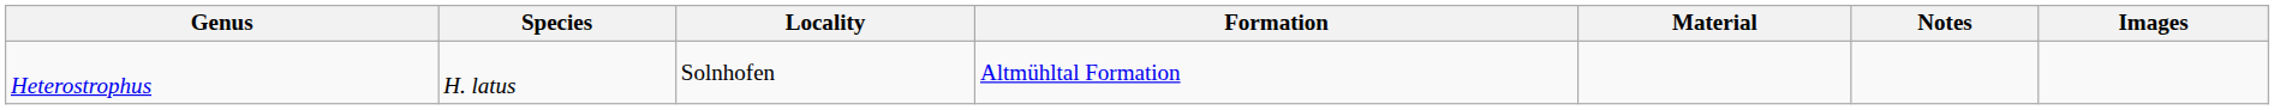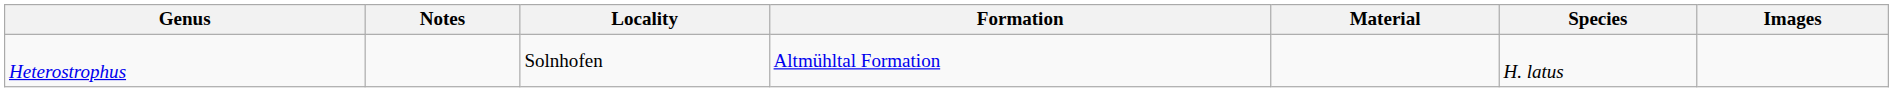 <table class="wikitable" align="center"  width="100%">
 <tr>
 <th>Genus</th>
-<th>Species</th>
+<th>Notes</th>
 <th>Locality</th>
 <th>Formation</th>
 <th>Material</th>
-<th>Notes</th>
+<th>Species</th>
 <th>Images</th>
 </tr>
 <tr>
 <td><br><em><a href='#'>Heterostrophus</a></em></td>
-<td><br><em>H. latus</em></td>
+<td></td>
 <td>Solnhofen</td>
 <td><a href='#'>Altmühltal Formation</a></td>
 <td></td>
-<td></td>
+<td><br><em>H. latus</em></td>
 <td rowspan="1"></td>
 </tr>
 </table>
